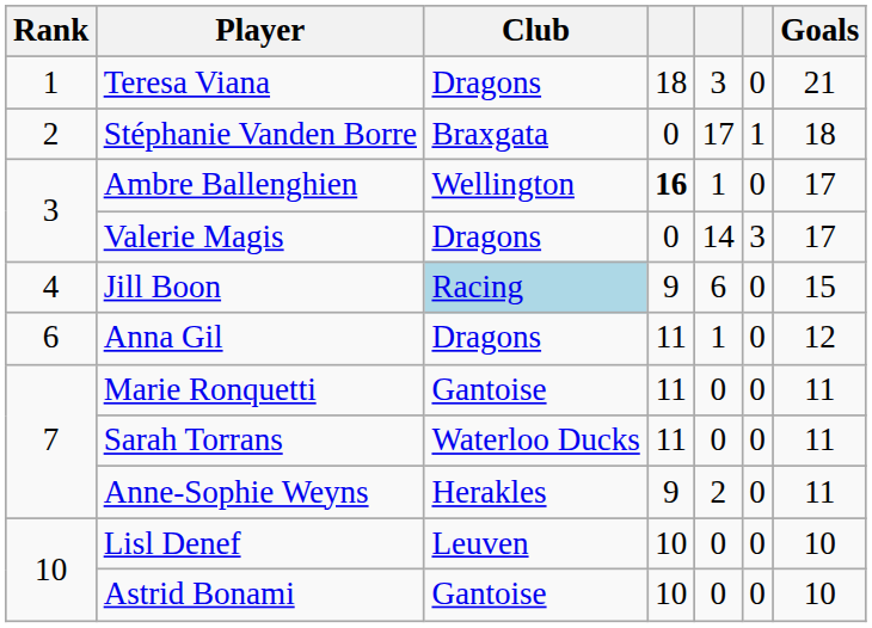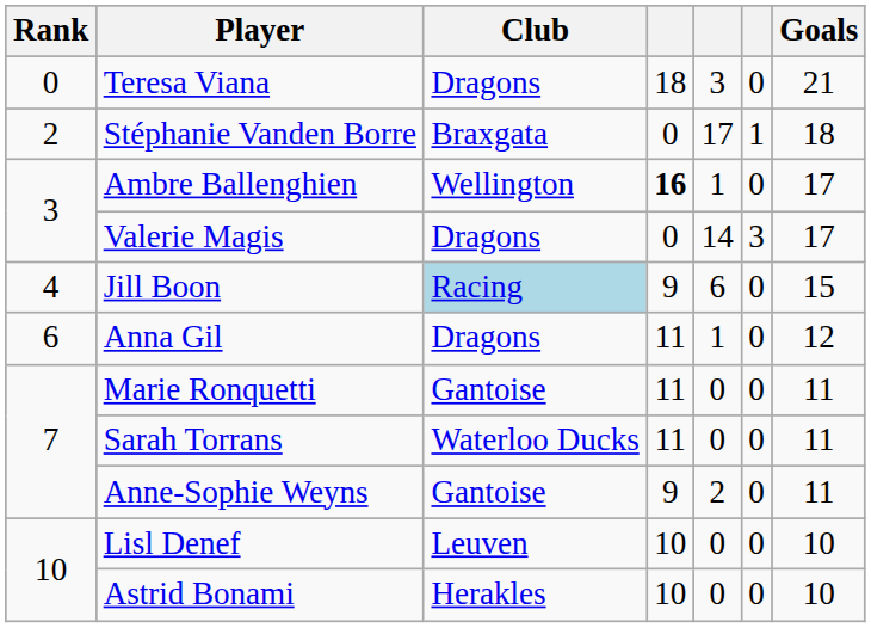 <table class="wikitable" style="text-align:center">
 <tr>
 <th>Rank</th>
 <th>Player</th>
 <th>Club</th>
 <th></th>
 <th></th>
 <th></th>
 <th>Goals</th>
 </tr>
 <tr>
-<td>1</td>
+<td>0</td>
 <td align=left> <a href='#'>Teresa Viana</a></td>
 <td align=left><a href='#'>Dragons</a></td>
 <td>18</td>
 <td>3</td>
 <td>0</td>
 <td>21</td>
 </tr>
 <tr>
 <td>2</td>
 <td align=left> <a href='#'>Stéphanie Vanden Borre</a></td>
 <td align=left><a href='#'>Braxgata</a></td>
 <td>0</td>
 <td>17</td>
 <td>1</td>
 <td>18</td>
 </tr>
 <tr>
 <td rowspan=2>3</td>
 <td align=left> <a href='#'>Ambre Ballenghien</a></td>
 <td align=left><a href='#'>Wellington</a></td>
 <td><strong>16</strong></td>
 <td>1</td>
 <td>0</td>
 <td>17</td>
 </tr>
 <tr>
 <td align=left> <a href='#'>Valerie Magis</a></td>
 <td align=left><a href='#'>Dragons</a></td>
 <td>0</td>
 <td>14</td>
 <td>3</td>
 <td>17</td>
 </tr>
 <tr>
 <td>4</td>
 <td align=left> <a href='#'>Jill Boon</a></td>
 <td align=left style="background: lightblue;"><a href='#'>Racing</a></td>
 <td>9</td>
 <td>6</td>
 <td>0</td>
 <td>15</td>
 </tr>
 <tr>
 <td>6</td>
 <td align=left> <a href='#'>Anna Gil</a></td>
 <td align=left><a href='#'>Dragons</a></td>
 <td>11</td>
 <td>1</td>
 <td>0</td>
 <td>12</td>
 </tr>
 <tr>
 <td rowspan=3>7</td>
 <td align=left> <a href='#'>Marie Ronquetti</a></td>
 <td align=left><a href='#'>Gantoise</a></td>
 <td>11</td>
 <td>0</td>
 <td>0</td>
 <td>11</td>
 </tr>
 <tr>
 <td align=left> <a href='#'>Sarah Torrans</a></td>
 <td align=left><a href='#'>Waterloo Ducks</a></td>
 <td>11</td>
 <td>0</td>
 <td>0</td>
 <td>11</td>
 </tr>
 <tr>
 <td align=left> <a href='#'>Anne-Sophie Weyns</a></td>
-<td align=left><a href='#'>Herakles</a></td>
+<td align=left><a href='#'>Gantoise</a></td>
 <td>9</td>
 <td>2</td>
 <td>0</td>
 <td>11</td>
 </tr>
 <tr>
 <td rowspan=2>10</td>
 <td align=left> <a href='#'>Lisl Denef</a></td>
 <td align=left><a href='#'>Leuven</a></td>
 <td>10</td>
 <td>0</td>
 <td>0</td>
 <td>10</td>
 </tr>
 <tr>
 <td align=left> <a href='#'>Astrid Bonami</a></td>
-<td align=left><a href='#'>Gantoise</a></td>
+<td align=left><a href='#'>Herakles</a></td>
 <td>10</td>
 <td>0</td>
 <td>0</td>
 <td>10</td>
 </tr>
 </table>
